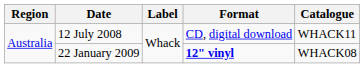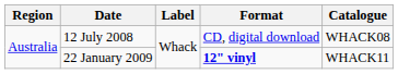 <table class="wikitable">
 <tr>
 <th>Region</th>
 <th>Date</th>
 <th>Label</th>
 <th>Format</th>
 <th>Catalogue</th>
 </tr>
 <tr>
 <td rowspan="2"><a href='#'>Australia</a></td>
 <td>12 July 2008</td>
 <td rowspan="2">Whack</td>
 <td><a href='#'>CD</a>, <a href='#'>digital download</a></td>
-<td>WHACK11</td>
+<td>WHACK08</td>
 </tr>
 <tr>
 <td>22 January 2009</td>
 <td><strong><a href='#'>12" vinyl</a></strong></td>
-<td>WHACK08</td>
+<td>WHACK11</td>
 </tr>
 </table>
